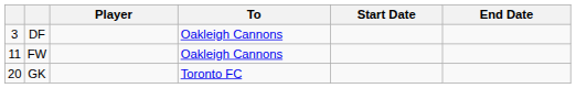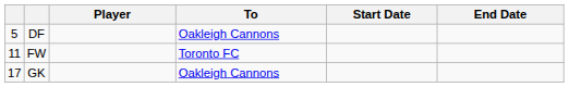 <table class="wikitable sortable" style="text-align:center; font-size:95%;">
 <tr>
 <th></th>
 <th></th>
 <th width=150>Player</th>
 <th width=180>To</th>
 <th width=130>Start Date</th>
 <th width=150>End Date</th>
 </tr>
 <tr>
-<td>3</td>
+<td>5</td>
 <td>DF</td>
 <td align=left></td>
 <td align=left><a href='#'>Oakleigh Cannons</a></td>
 <td></td>
 <td></td>
 </tr>
 <tr>
 <td>11</td>
 <td>FW</td>
 <td align=left></td>
+<td align=left><a href='#'>Toronto FC</a></td>
+<td></td>
+<td></td>
+</tr>
+<tr>
+<td>17</td>
+<td>GK</td>
+<td align=left></td>
 <td align=left><a href='#'>Oakleigh Cannons</a></td>
 <td></td>
 <td></td>
 </tr>
-<tr>
-<td>20</td>
-<td>GK</td>
-<td align=left></td>
-<td align=left><a href='#'>Toronto FC</a></td>
-<td></td>
-<td></td>
-</tr>
 </table>
